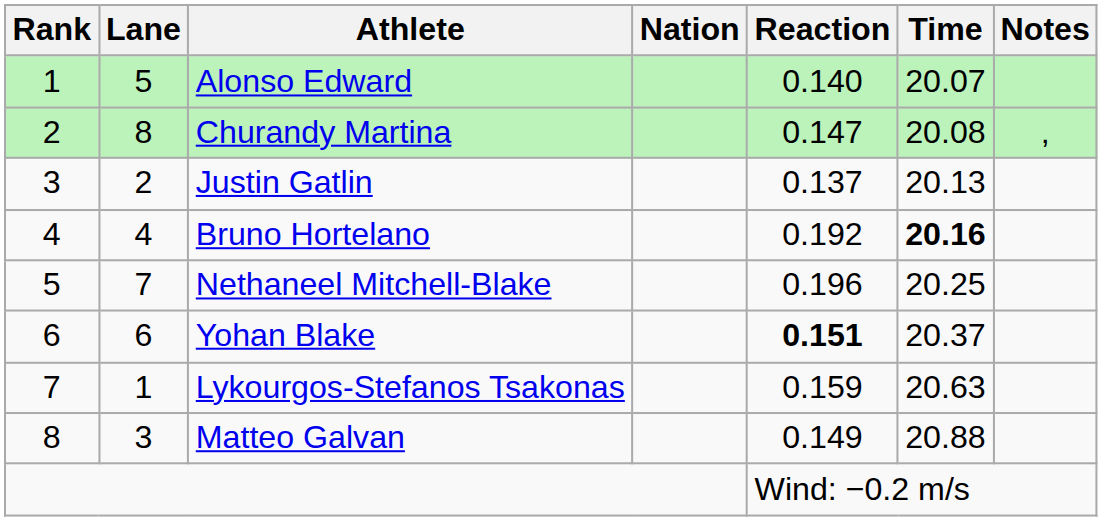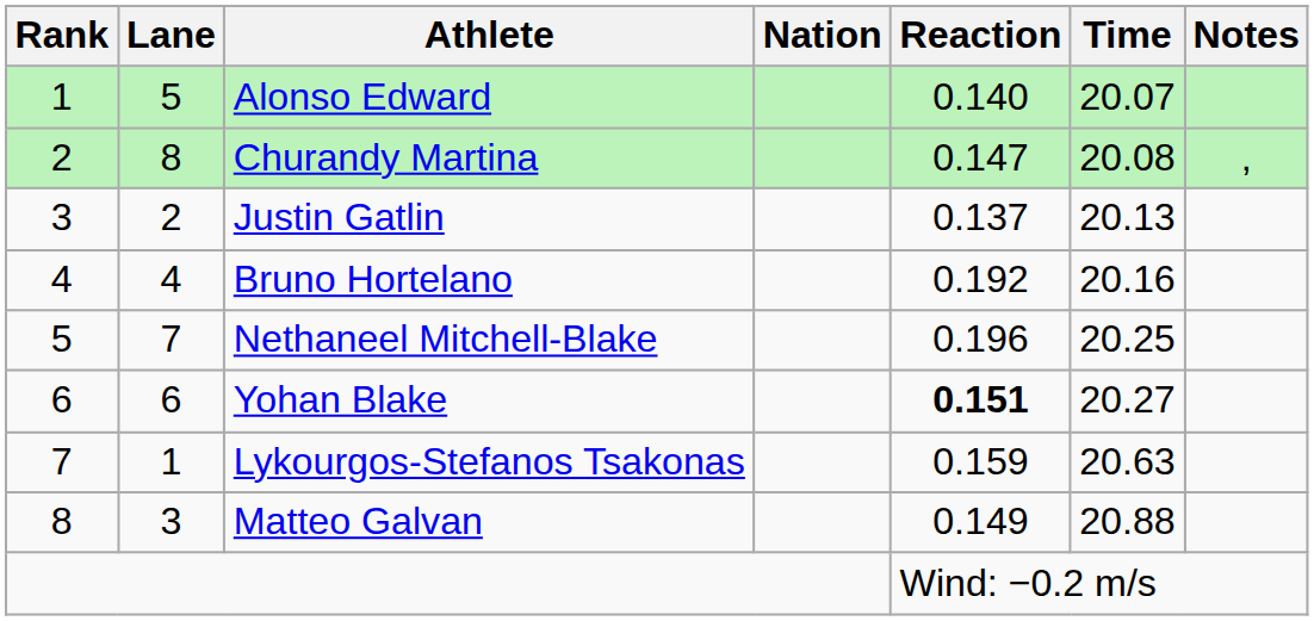 <table class="wikitable sortable" style="text-align:center">
 <tr>
 <th>Rank</th>
 <th>Lane</th>
 <th>Athlete</th>
 <th>Nation</th>
 <th>Reaction</th>
 <th>Time</th>
 <th>Notes</th>
 </tr>
 <tr bgcolor=bbf3bb>
 <td>1</td>
 <td>5</td>
 <td align=left><a href='#'>Alonso Edward</a></td>
 <td align=left></td>
 <td>0.140</td>
 <td>20.07</td>
 <td></td>
 </tr>
 <tr bgcolor=bbf3bb>
 <td>2</td>
 <td>8</td>
 <td align=left><a href='#'>Churandy Martina</a></td>
 <td align=left></td>
 <td>0.147</td>
 <td>20.08</td>
 <td>, </td>
 </tr>
 <tr>
 <td>3</td>
 <td>2</td>
 <td align=left><a href='#'>Justin Gatlin</a></td>
 <td align=left></td>
 <td>0.137</td>
 <td>20.13</td>
 <td></td>
 </tr>
 <tr>
 <td>4</td>
 <td>4</td>
 <td align=left><a href='#'>Bruno Hortelano</a></td>
 <td align=left></td>
 <td>0.192</td>
-<td><strong>20.16</strong></td>
+<td>20.16</td>
 <td></td>
 </tr>
 <tr>
 <td>5</td>
 <td>7</td>
 <td align=left><a href='#'>Nethaneel Mitchell-Blake</a></td>
 <td align=left></td>
 <td>0.196</td>
 <td>20.25</td>
 <td></td>
 </tr>
 <tr>
 <td>6</td>
 <td>6</td>
 <td align=left><a href='#'>Yohan Blake</a></td>
 <td align=left></td>
 <td><strong>0.151</strong></td>
-<td>20.37</td>
+<td>20.27</td>
 <td></td>
 </tr>
 <tr>
 <td>7</td>
 <td>1</td>
 <td align=left><a href='#'>Lykourgos-Stefanos Tsakonas</a></td>
 <td align=left></td>
 <td>0.159</td>
 <td>20.63</td>
 <td></td>
 </tr>
 <tr>
 <td>8</td>
 <td>3</td>
 <td align=left><a href='#'>Matteo Galvan</a></td>
 <td align=left></td>
 <td>0.149</td>
 <td>20.88</td>
 <td></td>
 </tr>
 <tr class="sortbottom">
 <td colspan=4></td>
 <td colspan="3" style="text-align:left;">Wind: −0.2 m/s</td>
 </tr>
 </table>
